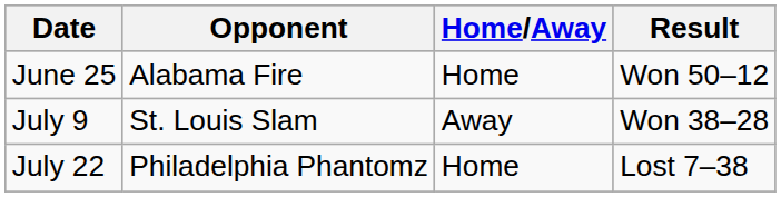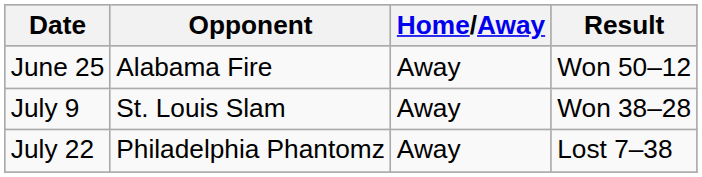 <table class="wikitable">
 <tr>
 <th>Date</th>
 <th>Opponent</th>
 <th><a href='#'>Home</a>/<a href='#'>Away</a></th>
 <th>Result</th>
 </tr>
 <tr>
 <td>June 25</td>
 <td>Alabama Fire</td>
-<td>Home</td>
+<td>Away</td>
 <td>Won 50–12</td>
 </tr>
 <tr>
 <td>July 9</td>
 <td>St. Louis Slam</td>
 <td>Away</td>
 <td>Won 38–28</td>
 </tr>
 <tr>
 <td>July 22</td>
 <td>Philadelphia Phantomz</td>
-<td>Home</td>
+<td>Away</td>
 <td>Lost 7–38</td>
 </tr>
 </table>
